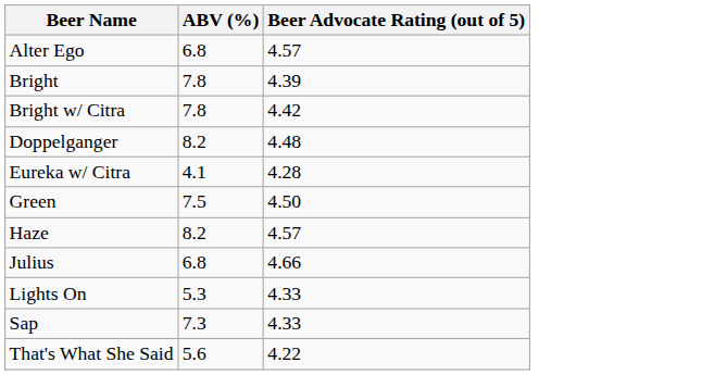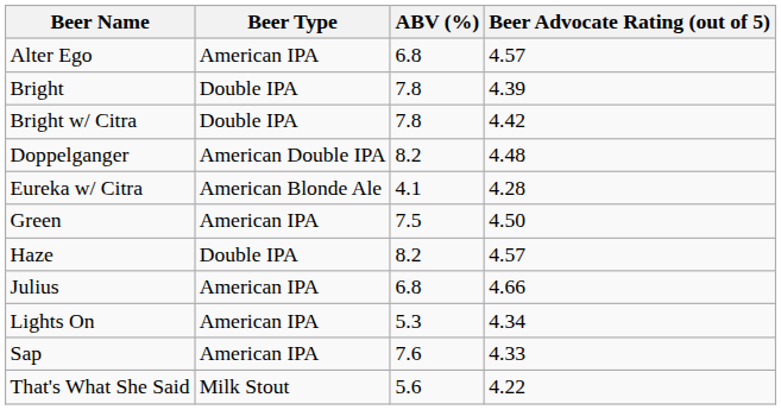 <table class="wikitable sortable">
 <tr>
 <th>Beer Name</th>
+<th>Beer Type</th>
 <th>ABV (%)</th>
 <th>Beer Advocate Rating (out of 5)</th>
 </tr>
 <tr>
 <td>Alter Ego</td>
+<td>American IPA</td>
 <td>6.8</td>
 <td>4.57</td>
 </tr>
 <tr>
 <td>Bright</td>
+<td>Double IPA</td>
 <td>7.8</td>
 <td>4.39</td>
 </tr>
 <tr>
 <td>Bright w/ Citra</td>
+<td>Double IPA</td>
 <td>7.8</td>
 <td>4.42</td>
 </tr>
 <tr>
 <td>Doppelganger</td>
+<td>American Double IPA</td>
 <td>8.2</td>
 <td>4.48</td>
 </tr>
 <tr>
 <td>Eureka w/ Citra</td>
+<td>American Blonde Ale</td>
 <td>4.1</td>
 <td>4.28</td>
 </tr>
 <tr>
 <td>Green</td>
+<td>American IPA</td>
 <td>7.5</td>
 <td>4.50</td>
 </tr>
 <tr>
 <td>Haze</td>
+<td>Double IPA</td>
 <td>8.2</td>
 <td>4.57</td>
 </tr>
 <tr>
 <td>Julius</td>
+<td>American IPA</td>
 <td>6.8</td>
 <td>4.66</td>
 </tr>
 <tr>
 <td>Lights On</td>
+<td>American IPA</td>
 <td>5.3</td>
-<td>4.33</td>
+<td>4.34</td>
 </tr>
 <tr>
 <td>Sap</td>
-<td>7.3</td>
+<td>American IPA</td>
+<td>7.6</td>
 <td>4.33</td>
 </tr>
 <tr>
 <td>That's What She Said</td>
+<td>Milk Stout</td>
 <td>5.6</td>
 <td>4.22</td>
 </tr>
 </table>
